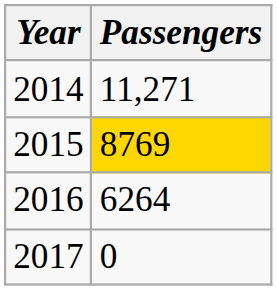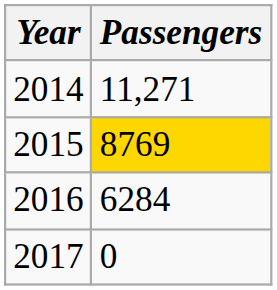 <table class="wikitable">
 <tr>
 <th><em>Year</em></th>
 <th><em>Passengers</em></th>
 </tr>
 <tr>
 <td>2014</td>
 <td>11,271</td>
 </tr>
 <tr>
 <td>2015</td>
 <td style="background: gold;">8769</td>
 </tr>
 <tr>
 <td>2016</td>
-<td>6264</td>
+<td>6284</td>
 </tr>
 <tr>
 <td>2017</td>
 <td>0</td>
 </tr>
 </table>
